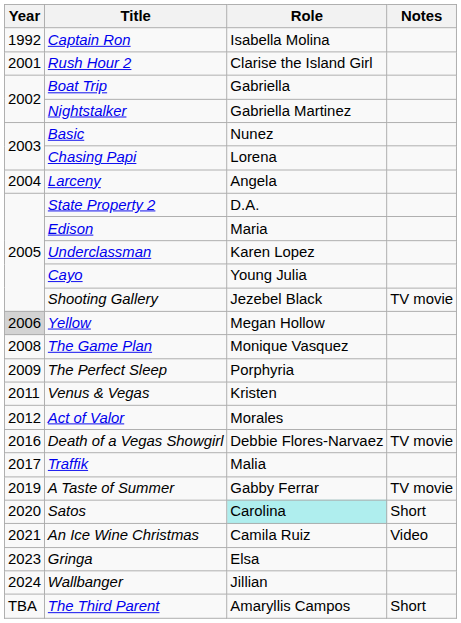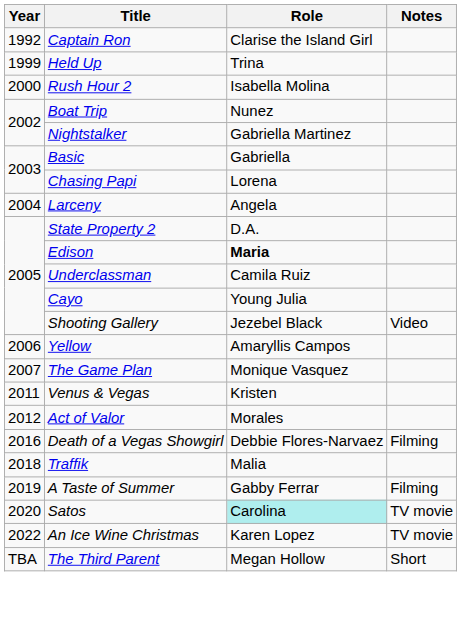 <table class="wikitable sortable">
 <tr>
 <th>Year</th>
 <th>Title</th>
 <th>Role</th>
 <th>Notes</th>
 </tr>
 <tr>
 <td>1992</td>
 <td><em><a href='#'>Captain Ron</a></em></td>
-<td>Isabella Molina</td>
+<td>Clarise the Island Girl</td>
 <td></td>
 </tr>
 <tr>
-<td>2001</td>
+<td>1999</td>
+<td><em><a href='#'>Held Up</a></em></td>
+<td>Trina</td>
+<td></td>
+</tr>
+<tr>
+<td>2000</td>
 <td><em><a href='#'>Rush Hour 2</a></em></td>
-<td>Clarise the Island Girl</td>
+<td>Isabella Molina</td>
 <td></td>
 </tr>
 <tr>
 <td rowspan="2">2002</td>
 <td><em><a href='#'>Boat Trip</a></em></td>
-<td>Gabriella</td>
+<td>Nunez</td>
 <td></td>
 </tr>
 <tr>
 <td><em><a href='#'>Nightstalker</a></em></td>
 <td>Gabriella Martinez</td>
 <td></td>
 </tr>
 <tr>
 <td rowspan="2">2003</td>
 <td><em><a href='#'>Basic</a></em></td>
-<td>Nunez</td>
+<td>Gabriella</td>
 <td></td>
 </tr>
 <tr>
 <td><em><a href='#'>Chasing Papi</a></em></td>
 <td>Lorena</td>
 <td></td>
 </tr>
 <tr>
 <td>2004</td>
 <td><em><a href='#'>Larceny</a></em></td>
 <td>Angela</td>
 <td></td>
 </tr>
 <tr>
 <td rowspan="5">2005</td>
 <td><em><a href='#'>State Property 2</a></em></td>
 <td>D.A.</td>
 <td></td>
 </tr>
 <tr>
 <td><em><a href='#'>Edison</a></em></td>
-<td>Maria</td>
+<td><strong>Maria</strong></td>
 <td></td>
 </tr>
 <tr>
 <td><em><a href='#'>Underclassman</a></em></td>
-<td>Karen Lopez</td>
+<td>Camila Ruiz</td>
 <td></td>
 </tr>
 <tr>
 <td><em><a href='#'>Cayo</a></em></td>
 <td>Young Julia</td>
 <td></td>
 </tr>
 <tr>
 <td><em>Shooting Gallery</em></td>
 <td>Jezebel Black</td>
-<td>TV movie</td>
+<td>Video</td>
 </tr>
 <tr>
-<td style="background: lightgrey;">2006</td>
+<td>2006</td>
 <td><em><a href='#'>Yellow</a></em></td>
-<td>Megan Hollow</td>
+<td>Amaryllis Campos</td>
 <td></td>
 </tr>
 <tr>
-<td>2008</td>
+<td>2007</td>
 <td><em><a href='#'>The Game Plan</a></em></td>
 <td>Monique Vasquez</td>
-<td></td>
-</tr>
-<tr>
-<td>2009</td>
-<td><em>The Perfect Sleep</em></td>
-<td>Porphyria</td>
 <td></td>
 </tr>
 <tr>
 <td>2011</td>
 <td><em>Venus & Vegas</em></td>
 <td>Kristen</td>
 <td></td>
 </tr>
 <tr>
 <td>2012</td>
 <td><em><a href='#'>Act of Valor</a></em></td>
 <td>Morales</td>
 <td></td>
 </tr>
 <tr>
 <td>2016</td>
 <td><em>Death of a Vegas Showgirl</em></td>
 <td>Debbie Flores-Narvaez</td>
-<td>TV movie </td>
+<td>Filming</td>
 </tr>
 <tr>
-<td>2017</td>
+<td>2018</td>
 <td><em><a href='#'>Traffik</a></em></td>
 <td>Malia</td>
 <td></td>
 </tr>
 <tr>
 <td>2019</td>
 <td><em>A Taste of Summer</em></td>
 <td>Gabby Ferrar</td>
-<td>TV movie </td>
+<td>Filming</td>
 </tr>
 <tr>
 <td>2020</td>
 <td><em>Satos</em></td>
 <td style="background: paleturquoise;">Carolina</td>
-<td>Short</td>
+<td>TV movie </td>
 </tr>
 <tr>
-<td>2021</td>
+<td>2022</td>
 <td><em>An Ice Wine Christmas</em></td>
-<td>Camila Ruiz</td>
-<td>Video</td>
-</tr>
-<tr>
-<td>2023</td>
-<td><em>Gringa</em></td>
-<td>Elsa</td>
-<td></td>
-</tr>
-<tr>
-<td>2024</td>
-<td><em>Wallbanger</em></td>
-<td>Jillian</td>
-<td></td>
+<td>Karen Lopez</td>
+<td>TV movie</td>
 </tr>
 <tr>
 <td>TBA</td>
 <td><em><a href='#'>The Third Parent</a></em></td>
-<td>Amaryllis Campos</td>
+<td>Megan Hollow</td>
 <td>Short</td>
 </tr>
 </table>
